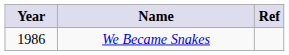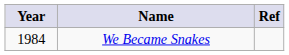 <table class="wikitable" style="font-size:96%; text-align:center; margin: 6px;">
 <tr>
 <th style="background:#dde; width:50px;">Year</th>
 <th style="background:#dde; width:207px;">Name</th>
 <th style="background:#dde; width:25px;">Ref</th>
 </tr>
 <tr>
-<td>1986</td>
+<td>1984</td>
 <td><em><a href='#'>We Became Snakes</a></em></td>
 <td></td>
 </tr>
 </table>
